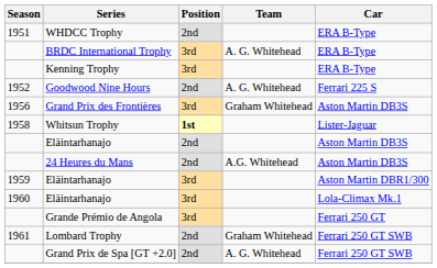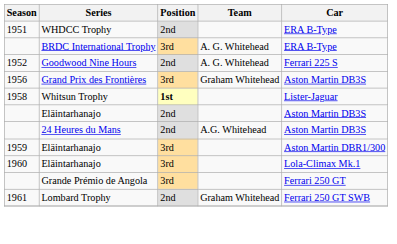 <table class="wikitable" style="font-size: 95%;">
 <tr>
 <th>Season</th>
 <th>Series</th>
 <th>Position</th>
 <th>Team</th>
 <th>Car</th>
 </tr>
 <tr>
 <td>1951</td>
 <td>WHDCC Trophy  </td>
 <td style="background:#dfdfdf;">2nd</td>
 <td></td>
 <td><a href='#'>ERA B-Type</a></td>
 </tr>
 <tr>
 <td></td>
 <td><a href='#'>BRDC International Trophy</a>  </td>
 <td style="background:#ffdf9f;">3rd</td>
 <td>A. G. Whitehead</td>
-<td><a href='#'>ERA B-Type</a></td>
-</tr>
-<tr>
-<td></td>
-<td>Kenning Trophy  </td>
-<td style="background:#ffdf9f;">3rd</td>
-<td></td>
 <td><a href='#'>ERA B-Type</a></td>
 </tr>
 <tr>
 <td>1952</td>
 <td><a href='#'>Goodwood Nine Hours</a>  </td>
 <td style="background:#dfdfdf;">2nd</td>
 <td>A. G. Whitehead</td>
 <td><a href='#'>Ferrari 225 S</a></td>
 </tr>
 <tr>
 <td>1956</td>
 <td><a href='#'>Grand Prix des Frontières</a>  </td>
 <td style="background:#ffdf9f;">3rd</td>
 <td>Graham Whitehead</td>
 <td><a href='#'>Aston Martin DB3S</a></td>
 </tr>
 <tr>
 <td>1958</td>
 <td>Whitsun Trophy  </td>
 <td style="background:#ffffbf;"><strong>1st</strong></td>
 <td></td>
 <td><a href='#'>Lister-Jaguar</a></td>
 </tr>
 <tr>
 <td></td>
 <td>Eläintarhanajo  </td>
 <td style="background:#dfdfdf;">2nd</td>
 <td></td>
 <td><a href='#'>Aston Martin DB3S</a></td>
 </tr>
 <tr>
 <td></td>
 <td><a href='#'>24 Heures du Mans</a>  </td>
 <td style="background:#dfdfdf;">2nd</td>
 <td>A.G. Whitehead</td>
 <td><a href='#'>Aston Martin DB3S</a></td>
 </tr>
 <tr>
 <td>1959</td>
 <td>Eläintarhanajo  </td>
 <td style="background:#ffdf9f;">3rd</td>
 <td></td>
 <td><a href='#'>Aston Martin DBR1/300</a></td>
 </tr>
 <tr>
 <td>1960</td>
 <td>Eläintarhanajo  </td>
 <td style="background:#ffdf9f;">3rd</td>
 <td></td>
 <td><a href='#'>Lola-Climax Mk.1</a></td>
 </tr>
 <tr>
 <td></td>
 <td>Grande Prémio de Angola  </td>
 <td style="background:#ffdf9f;">3rd</td>
 <td></td>
 <td><a href='#'>Ferrari 250 GT</a></td>
 </tr>
 <tr>
 <td>1961</td>
 <td>Lombard Trophy  </td>
 <td style="background:#dfdfdf;">2nd</td>
 <td>Graham Whitehead</td>
 <td><a href='#'>Ferrari 250 GT SWB</a></td>
 </tr>
 <tr>
-<td></td>
-<td>Grand Prix de Spa [GT +2.0]  </td>
-<td style="background:#dfdfdf;">2nd</td>
-<td>A. G. Whitehead</td>
-<td><a href='#'>Ferrari 250 GT SWB</a></td>
-</tr>
-<tr>
 </tr>
 </table>
